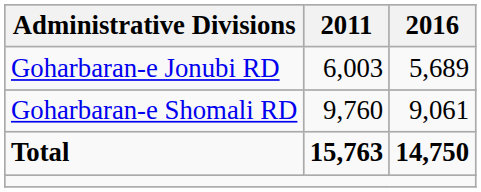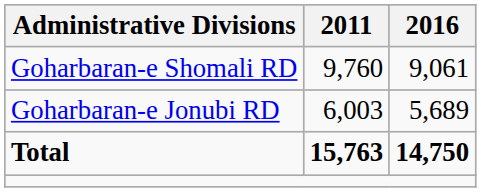 <table class="wikitable">
 <tr>
 <th>Administrative Divisions</th>
 <th>2011</th>
 <th>2016</th>
 </tr>
 <tr>
+<td><a href='#'>Goharbaran-e Shomali RD</a></td>
+<td style="text-align: right;">9,760</td>
+<td style="text-align: right;">9,061</td>
+</tr>
+<tr>
 <td><a href='#'>Goharbaran-e Jonubi RD</a></td>
 <td style="text-align: right;">6,003</td>
 <td style="text-align: right;">5,689</td>
-</tr>
-<tr>
-<td><a href='#'>Goharbaran-e Shomali RD</a></td>
-<td style="text-align: right;">9,760</td>
-<td style="text-align: right;">9,061</td>
 </tr>
 <tr>
 <td><strong>Total</strong></td>
 <td style="text-align: right;"><strong>15,763</strong></td>
 <td style="text-align: right;"><strong>14,750</strong></td>
 </tr>
 <tr>
 <td colspan=3></td>
 </tr>
 </table>
